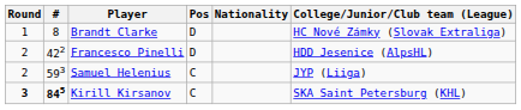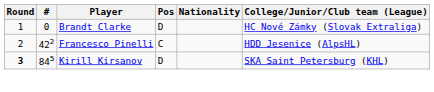 <table class="wikitable">
 <tr>
 <th>Round</th>
 <th>#</th>
 <th>Player</th>
 <th>Pos</th>
 <th>Nationality</th>
 <th>College/Junior/Club team (League)</th>
 </tr>
 <tr>
 <td style="text-align:center;">1</td>
-<td style="text-align:center;">8</td>
+<td style="text-align:center;">0</td>
 <td><a href='#'>Brandt Clarke</a></td>
 <td>D</td>
 <td></td>
 <td><a href='#'>HC Nové Zámky</a> (<a href='#'>Slovak Extraliga</a>)</td>
 </tr>
 <tr>
 <td style="text-align:center;">2</td>
 <td style="text-align:center;">42<sup>2</sup></td>
 <td><a href='#'>Francesco Pinelli</a></td>
-<td>D</td>
+<td>C</td>
 <td></td>
 <td><a href='#'>HDD Jesenice</a> (<a href='#'>AlpsHL</a>)</td>
 </tr>
 <tr>
-<td style="text-align:center;">2</td>
-<td style="text-align:center;">59<sup>3</sup></td>
-<td><a href='#'>Samuel Helenius</a></td>
-<td>C</td>
-<td></td>
-<td><a href='#'>JYP</a> (<a href='#'>Liiga</a>)</td>
-</tr>
-<tr>
 <td style="text-align:center;"><strong>3</strong></td>
-<td style="text-align:center;"><strong>84<sup>5</sup></strong></td>
+<td style="text-align:center;">84<sup>5</sup></td>
 <td><a href='#'>Kirill Kirsanov</a></td>
-<td>C</td>
+<td>D</td>
 <td></td>
 <td><a href='#'>SKA Saint Petersburg</a> (<a href='#'>KHL</a>)</td>
 </tr>
 </table>
